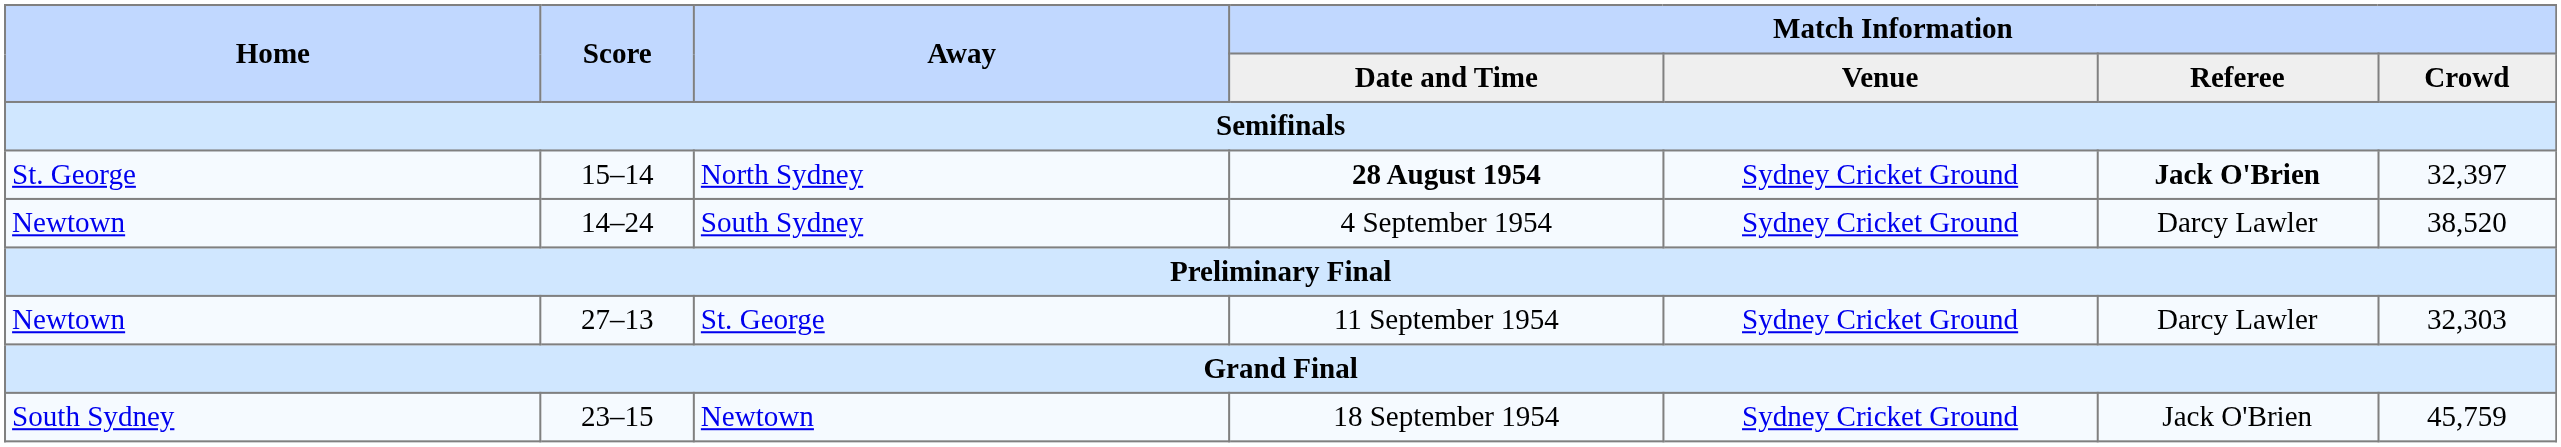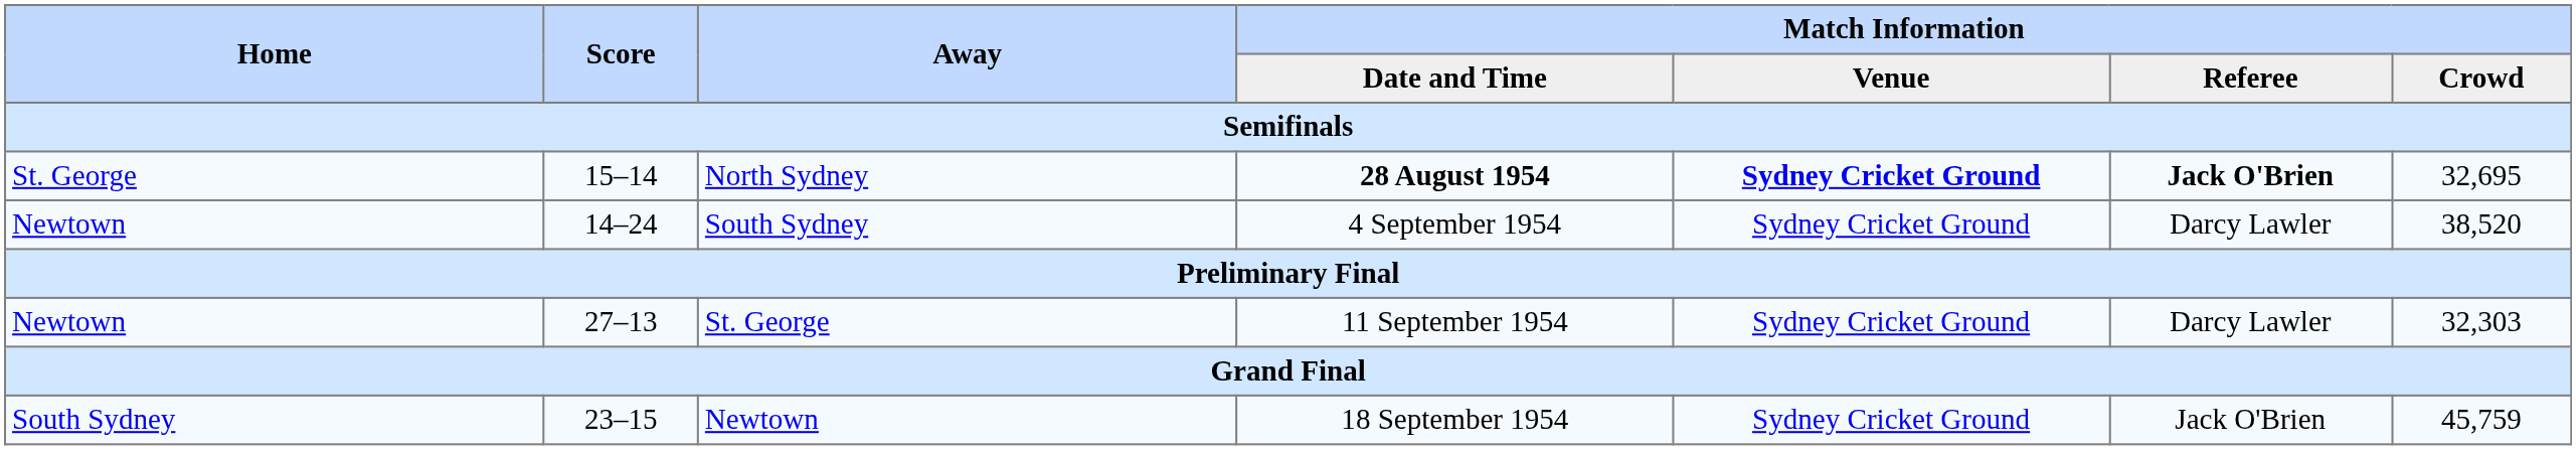 <table border="1" cellpadding="3" cellspacing="0" style="border-collapse:collapse; font-size:90%; text-align:center; width:100%;">
 <tr style="background:#c1d8ff;">
 <th rowspan="2" style="width:21%;">Home</th>
 <th rowspan="2" style="width:6%;">Score</th>
 <th rowspan="2" style="width:21%;">Away</th>
 <th colspan=6>Match Information</th>
 </tr>
 <tr style="background:#efefef;">
 <th width=17%>Date and Time</th>
 <th width=17%>Venue</th>
 <th width=11%>Referee</th>
 <th width=7%>Crowd</th>
 </tr>
 <tr style="background:#d0e7ff;">
 <td colspan=7><strong>Semifinals</strong></td>
 </tr>
 <tr style="background:#f5faff;">
 <td align=left> <a href='#'>St. George</a></td>
 <td>15–14</td>
 <td align=left> <a href='#'>North Sydney</a></td>
 <td><strong>28 August 1954</strong></td>
-<td><a href='#'>Sydney Cricket Ground</a></td>
+<td><strong><a href='#'>Sydney Cricket Ground</a></strong></td>
 <td><strong>Jack O'Brien</strong></td>
-<td>32,397</td>
+<td>32,695</td>
 </tr>
 <tr style="background:#f5faff;">
 <td align=left> <a href='#'>Newtown</a></td>
 <td>14–24</td>
 <td align=left> <a href='#'>South Sydney</a></td>
 <td>4 September 1954</td>
 <td><a href='#'>Sydney Cricket Ground</a></td>
 <td>Darcy Lawler</td>
 <td>38,520</td>
 </tr>
 <tr style="background:#d0e7ff;">
 <td colspan=7><strong>Preliminary Final</strong></td>
 </tr>
 <tr style="background:#f5faff;">
 <td align=left> <a href='#'>Newtown</a></td>
 <td>27–13</td>
 <td align=left> <a href='#'>St. George</a></td>
 <td>11 September 1954</td>
 <td><a href='#'>Sydney Cricket Ground</a></td>
 <td>Darcy Lawler</td>
 <td>32,303</td>
 </tr>
 <tr style="background:#d0e7ff;">
 <td colspan=7><strong>Grand Final</strong></td>
 </tr>
 <tr style="background:#f5faff;">
 <td align=left> <a href='#'>South Sydney</a></td>
 <td>23–15</td>
 <td align=left> <a href='#'>Newtown</a></td>
 <td>18 September 1954</td>
 <td><a href='#'>Sydney Cricket Ground</a></td>
 <td>Jack O'Brien</td>
 <td>45,759</td>
 </tr>
 </table>
